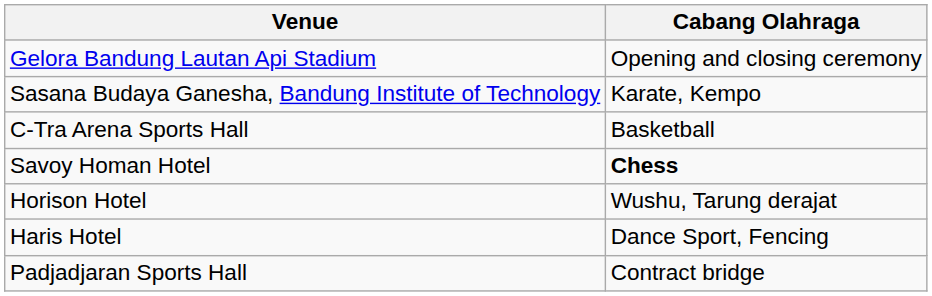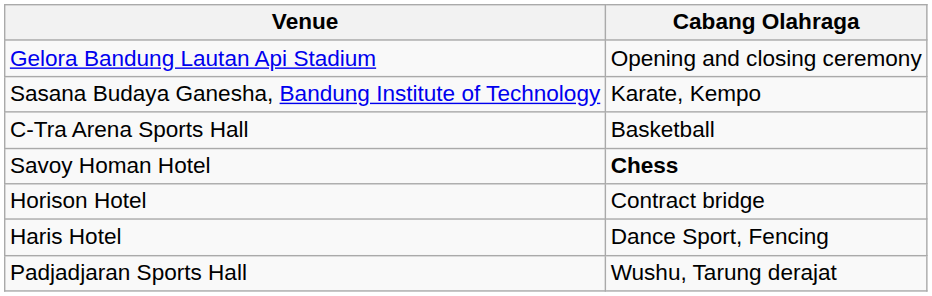 <table class="wikitable">
 <tr>
 <th>Venue</th>
 <th>Cabang Olahraga</th>
 </tr>
 <tr>
 <td><a href='#'>Gelora Bandung Lautan Api Stadium</a></td>
 <td>Opening and closing ceremony</td>
 </tr>
 <tr>
 <td>Sasana Budaya Ganesha, <a href='#'>Bandung Institute of Technology</a></td>
 <td>Karate, Kempo</td>
 </tr>
 <tr>
 <td>C-Tra Arena Sports Hall</td>
 <td>Basketball</td>
 </tr>
 <tr>
 <td>Savoy Homan Hotel</td>
 <td><strong>Chess</strong></td>
 </tr>
 <tr>
 <td>Horison Hotel</td>
-<td>Wushu, Tarung derajat</td>
+<td>Contract bridge</td>
 </tr>
 <tr>
 <td>Haris Hotel</td>
 <td>Dance Sport, Fencing</td>
 </tr>
 <tr>
 <td>Padjadjaran Sports Hall</td>
-<td>Contract bridge</td>
+<td>Wushu, Tarung derajat</td>
 </tr>
 </table>
